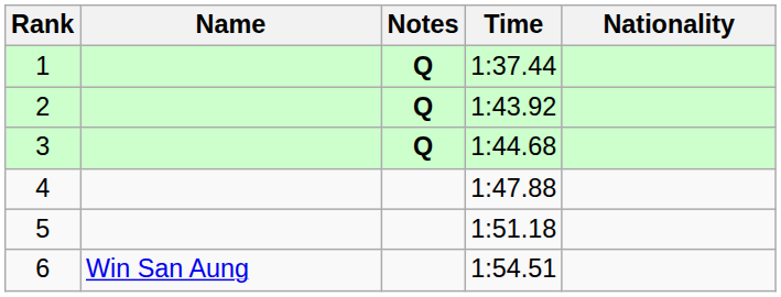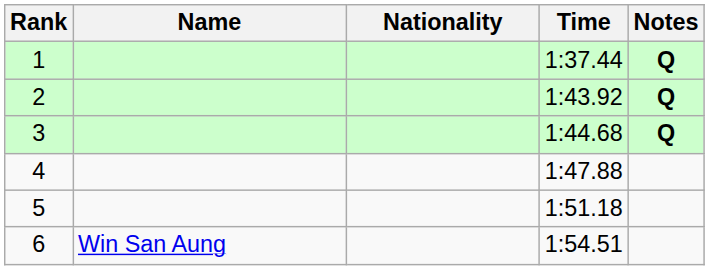 <table class="wikitable sortable" style="text-align:center">
 <tr>
 <th>Rank</th>
 <th style="width:180px">Name</th>
+<th style="width:125px">Nationality</th>
+<th>Time</th>
 <th>Notes</th>
-<th>Time</th>
-<th style="width:125px">Nationality</th>
 </tr>
 <tr style="background:#cfc;">
 <td>1</td>
 <td style="text-align:left;"></td>
+<td style="text-align:left;"></td>
+<td>1:37.44</td>
 <td><strong>Q</strong></td>
-<td>1:37.44</td>
-<td style="text-align:left;"></td>
 </tr>
 <tr style="background:#cfc;">
 <td>2</td>
 <td style="text-align:left;"></td>
+<td style="text-align:left;"></td>
+<td>1:43.92</td>
 <td><strong>Q</strong></td>
-<td>1:43.92</td>
-<td style="text-align:left;"></td>
 </tr>
 <tr style="background:#cfc;">
 <td>3</td>
 <td style="text-align:left;"></td>
+<td style="text-align:left;"></td>
+<td>1:44.68</td>
 <td><strong>Q</strong></td>
-<td>1:44.68</td>
-<td style="text-align:left;"></td>
 </tr>
 <tr>
 <td>4</td>
 <td style="text-align:left;"></td>
+<td style="text-align:left;"></td>
+<td>1:47.88</td>
 <td></td>
-<td>1:47.88</td>
-<td style="text-align:left;"></td>
 </tr>
 <tr>
 <td>5</td>
 <td style="text-align:left;"></td>
+<td style="text-align:left;"></td>
+<td>1:51.18</td>
 <td></td>
-<td>1:51.18</td>
-<td style="text-align:left;"></td>
 </tr>
 <tr>
 <td>6</td>
 <td style="text-align:left;"><a href='#'>Win San Aung</a></td>
+<td style="text-align:left;"></td>
+<td>1:54.51</td>
 <td></td>
-<td>1:54.51</td>
-<td style="text-align:left;"></td>
 </tr>
 </table>
